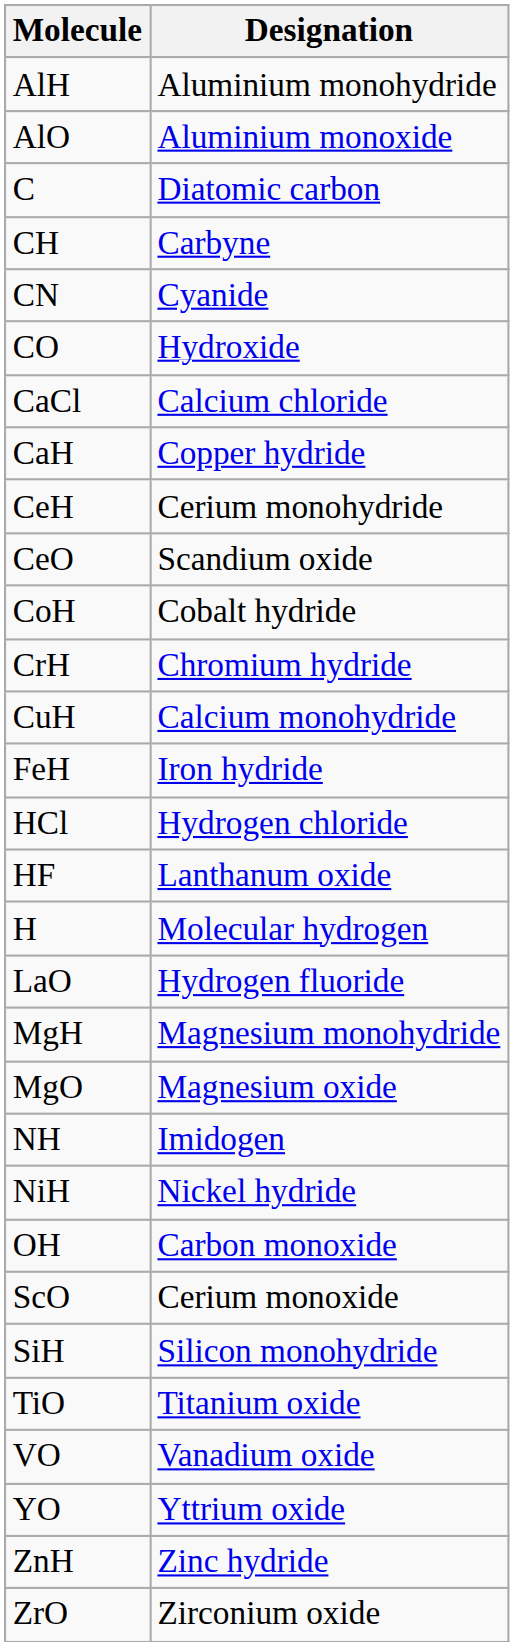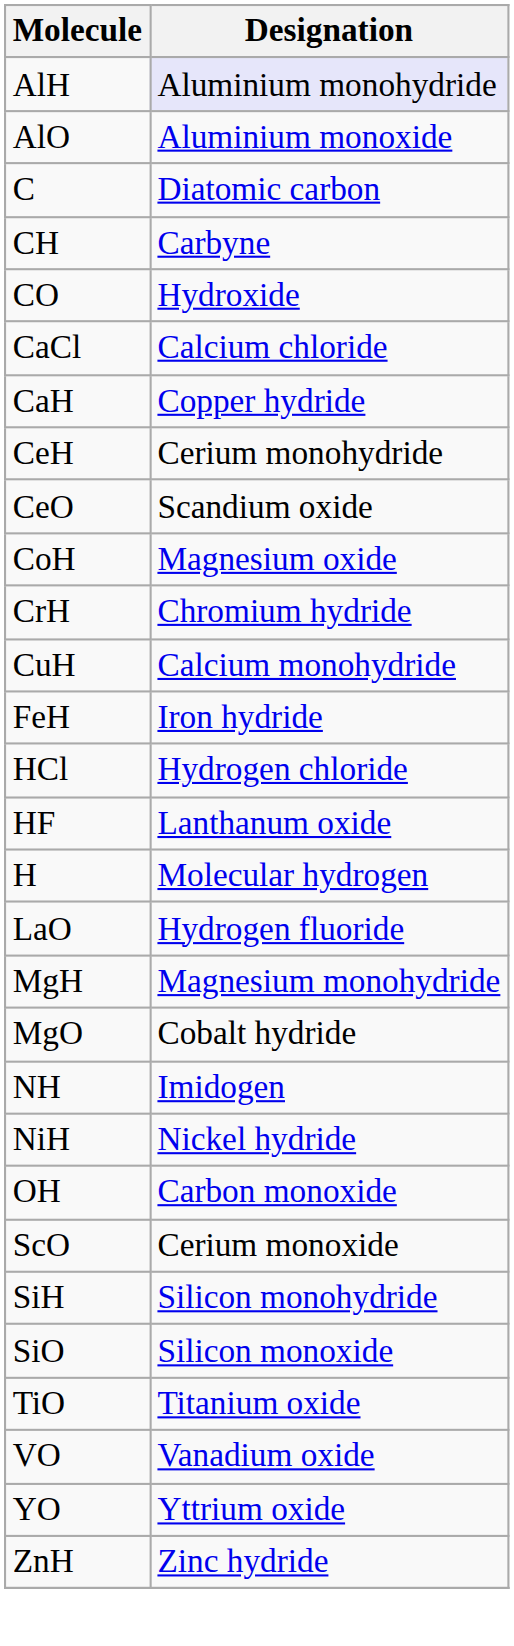 <table class="wikitable sortable">
 <tr>
 <th scope="col">Molecule</th>
 <th scope="col">Designation</th>
 </tr>
 <tr>
 <td>AlH</td>
-<td>Aluminium monohydride</td>
+<td style="background: lavender;">Aluminium monohydride</td>
 </tr>
 <tr>
 <td>AlO</td>
 <td><a href='#'>Aluminium monoxide</a></td>
 </tr>
 <tr>
 <td>C</td>
 <td><a href='#'>Diatomic carbon</a></td>
 </tr>
 <tr>
 <td>CH</td>
 <td><a href='#'>Carbyne</a></td>
-</tr>
-<tr>
-<td>CN</td>
-<td><a href='#'>Cyanide</a></td>
 </tr>
 <tr>
 <td>CO</td>
 <td><a href='#'>Hydroxide</a></td>
 </tr>
 <tr>
 <td>CaCl</td>
 <td><a href='#'>Calcium chloride</a></td>
 </tr>
 <tr>
 <td>CaH</td>
 <td><a href='#'>Copper hydride</a></td>
 </tr>
 <tr>
 <td>CeH</td>
 <td>Cerium monohydride</td>
 </tr>
 <tr>
 <td>CeO</td>
 <td>Scandium oxide</td>
 </tr>
 <tr>
 <td>CoH</td>
-<td>Cobalt hydride</td>
+<td><a href='#'>Magnesium oxide</a></td>
 </tr>
 <tr>
 <td>CrH</td>
 <td><a href='#'>Chromium hydride</a></td>
 </tr>
 <tr>
 <td>CuH</td>
 <td><a href='#'>Calcium monohydride</a></td>
 </tr>
 <tr>
 <td>FeH</td>
 <td><a href='#'>Iron hydride</a></td>
 </tr>
 <tr>
 <td>HCl</td>
 <td><a href='#'>Hydrogen chloride</a></td>
 </tr>
 <tr>
 <td>HF</td>
 <td><a href='#'>Lanthanum oxide</a></td>
 </tr>
 <tr>
 <td>H</td>
 <td><a href='#'>Molecular hydrogen</a></td>
 </tr>
 <tr>
 <td>LaO</td>
 <td><a href='#'>Hydrogen fluoride</a></td>
 </tr>
 <tr>
 <td>MgH</td>
 <td><a href='#'>Magnesium monohydride</a></td>
 </tr>
 <tr>
 <td>MgO</td>
-<td><a href='#'>Magnesium oxide</a></td>
+<td>Cobalt hydride</td>
 </tr>
 <tr>
 <td>NH</td>
 <td><a href='#'>Imidogen</a></td>
 </tr>
 <tr>
 <td>NiH</td>
 <td><a href='#'>Nickel hydride</a></td>
 </tr>
 <tr>
 <td>OH</td>
 <td><a href='#'>Carbon monoxide</a></td>
 </tr>
 <tr>
 <td>ScO</td>
 <td>Cerium monoxide</td>
 </tr>
 <tr>
 <td>SiH</td>
 <td><a href='#'>Silicon monohydride</a></td>
 </tr>
 <tr>
+<td>SiO</td>
+<td><a href='#'>Silicon monoxide</a></td>
+</tr>
+<tr>
 <td>TiO</td>
 <td><a href='#'>Titanium oxide</a></td>
 </tr>
 <tr>
 <td>VO</td>
 <td><a href='#'>Vanadium oxide</a></td>
 </tr>
 <tr>
 <td>YO</td>
 <td><a href='#'>Yttrium oxide</a></td>
 </tr>
 <tr>
 <td>ZnH</td>
 <td><a href='#'>Zinc hydride</a></td>
 </tr>
 <tr>
-<td>ZrO</td>
-<td>Zirconium oxide</td>
-</tr>
-<tr>
 </tr>
 </table>
